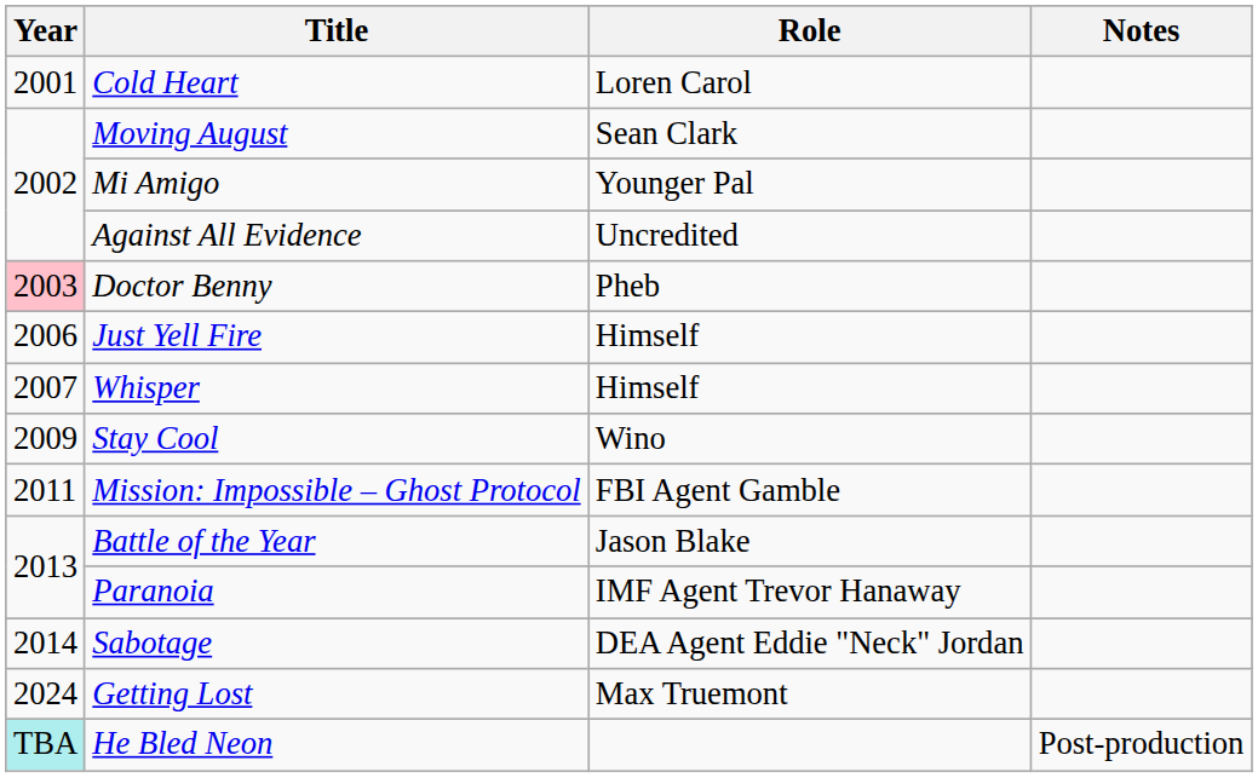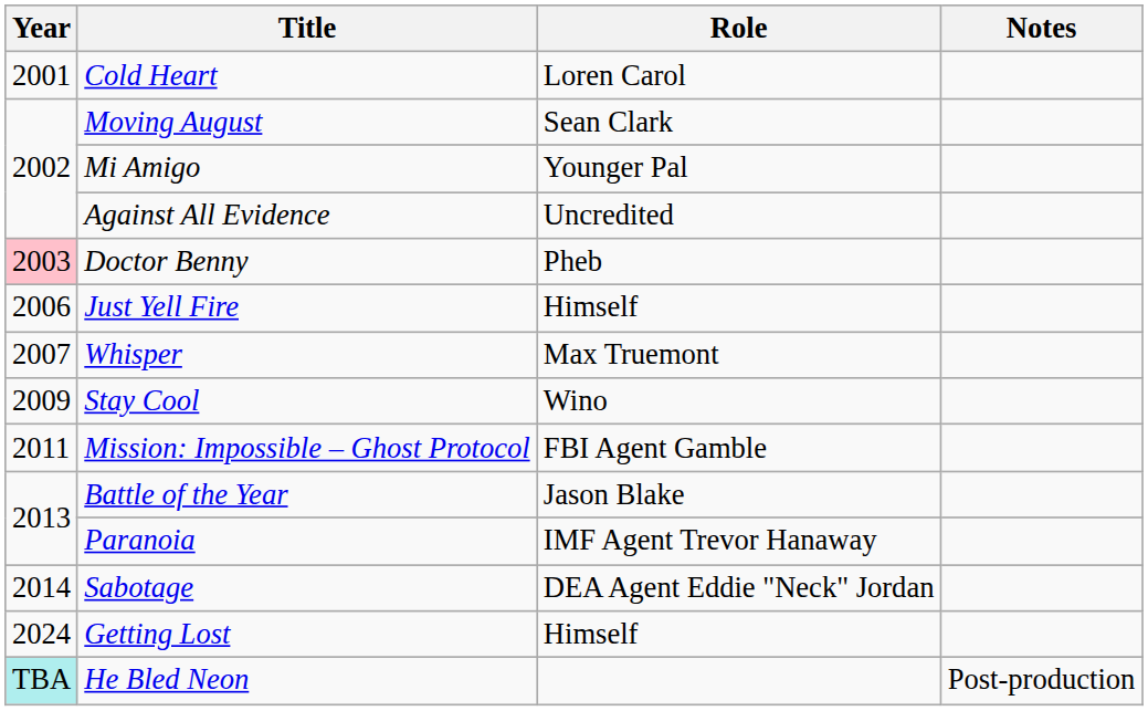 <table class="wikitable sortable">
 <tr>
 <th>Year</th>
 <th>Title</th>
 <th>Role</th>
 <th class="unsortable">Notes</th>
 </tr>
 <tr>
 <td>2001</td>
 <td><em><a href='#'>Cold Heart</a></em></td>
 <td>Loren Carol</td>
 <td></td>
 </tr>
 <tr>
 <td rowspan="3">2002</td>
 <td><em><a href='#'>Moving August</a></em></td>
 <td>Sean Clark</td>
 <td></td>
 </tr>
 <tr>
 <td><em>Mi Amigo</em></td>
 <td>Younger Pal</td>
 <td></td>
 </tr>
 <tr>
 <td><em>Against All Evidence</em></td>
 <td>Uncredited</td>
 <td></td>
 </tr>
 <tr>
 <td style="background: pink;">2003</td>
 <td><em>Doctor Benny</em></td>
 <td>Pheb</td>
 <td></td>
 </tr>
 <tr>
 <td>2006</td>
 <td><em><a href='#'>Just Yell Fire</a></em></td>
 <td>Himself</td>
 <td></td>
 </tr>
 <tr>
 <td>2007</td>
 <td><em><a href='#'>Whisper</a></em></td>
-<td>Himself</td>
+<td>Max Truemont</td>
 <td></td>
 </tr>
 <tr>
 <td>2009</td>
 <td><em><a href='#'>Stay Cool</a></em></td>
 <td>Wino</td>
 <td></td>
 </tr>
 <tr>
 <td>2011</td>
 <td><em><a href='#'>Mission: Impossible – Ghost Protocol</a></em></td>
 <td>FBI Agent Gamble</td>
 <td></td>
 </tr>
 <tr>
 <td rowspan="2">2013</td>
 <td><em><a href='#'>Battle of the Year</a></em></td>
 <td>Jason Blake</td>
 <td></td>
 </tr>
 <tr>
 <td><em><a href='#'>Paranoia</a></em></td>
 <td>IMF Agent Trevor Hanaway</td>
 <td></td>
 </tr>
 <tr>
 <td>2014</td>
 <td><em><a href='#'>Sabotage</a></em></td>
 <td>DEA Agent Eddie "Neck" Jordan</td>
 <td></td>
 </tr>
 <tr>
 <td>2024</td>
 <td><em><a href='#'>Getting Lost</a></em></td>
-<td>Max Truemont</td>
+<td>Himself</td>
 <td></td>
 </tr>
 <tr>
 <td style="background: paleturquoise;">TBA</td>
 <td><em><a href='#'>He Bled Neon</a></em></td>
 <td></td>
 <td>Post-production</td>
 </tr>
 </table>
